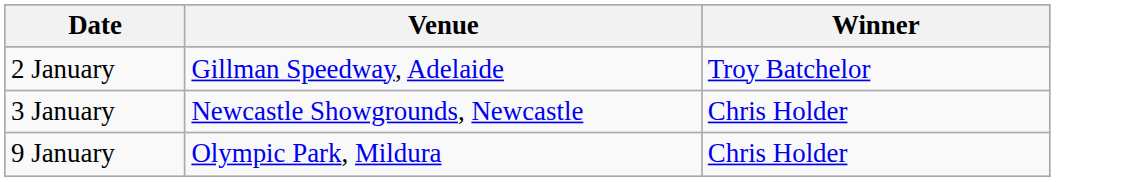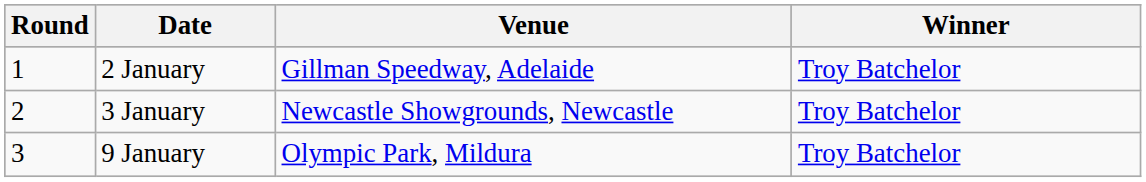 <table class="wikitable" style="font-size: 100%">
 <tr>
+<th width=30>Round</th>
 <th width=100>Date</th>
 <th width=300>Venue</th>
 <th width=200>Winner</th>
 </tr>
 <tr>
+<td>1</td>
 <td>2 January</td>
 <td><a href='#'>Gillman Speedway</a>, <a href='#'>Adelaide</a></td>
 <td><a href='#'>Troy Batchelor</a></td>
 </tr>
 <tr>
+<td>2</td>
 <td>3 January</td>
 <td><a href='#'>Newcastle Showgrounds</a>, <a href='#'>Newcastle</a></td>
-<td><a href='#'>Chris Holder</a></td>
+<td><a href='#'>Troy Batchelor</a></td>
 </tr>
 <tr>
+<td>3</td>
 <td>9 January</td>
 <td><a href='#'>Olympic Park</a>, <a href='#'>Mildura</a></td>
-<td><a href='#'>Chris Holder</a></td>
+<td><a href='#'>Troy Batchelor</a></td>
 </tr>
 </table>
